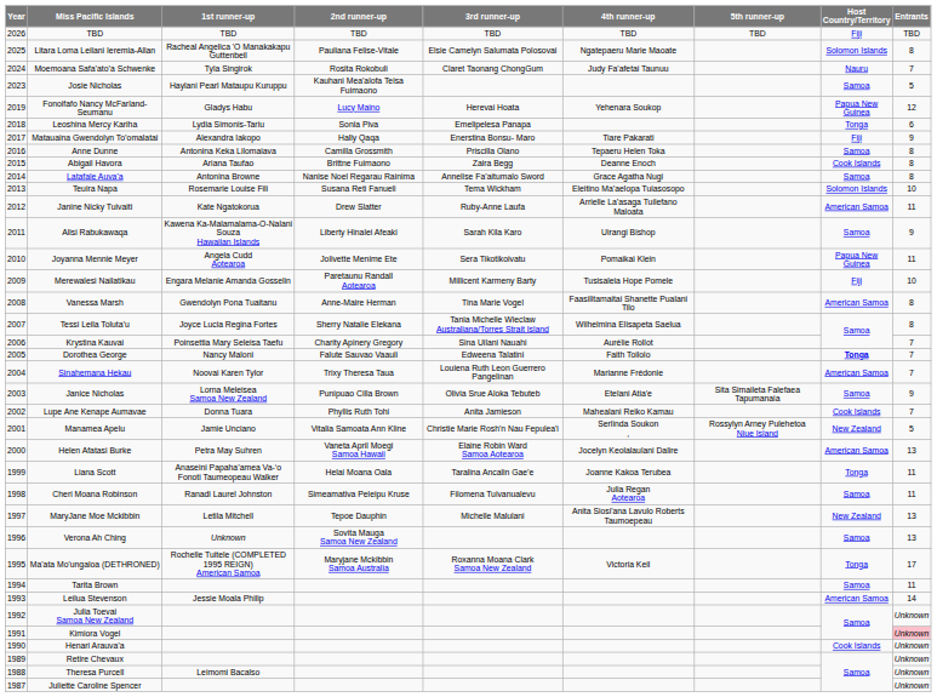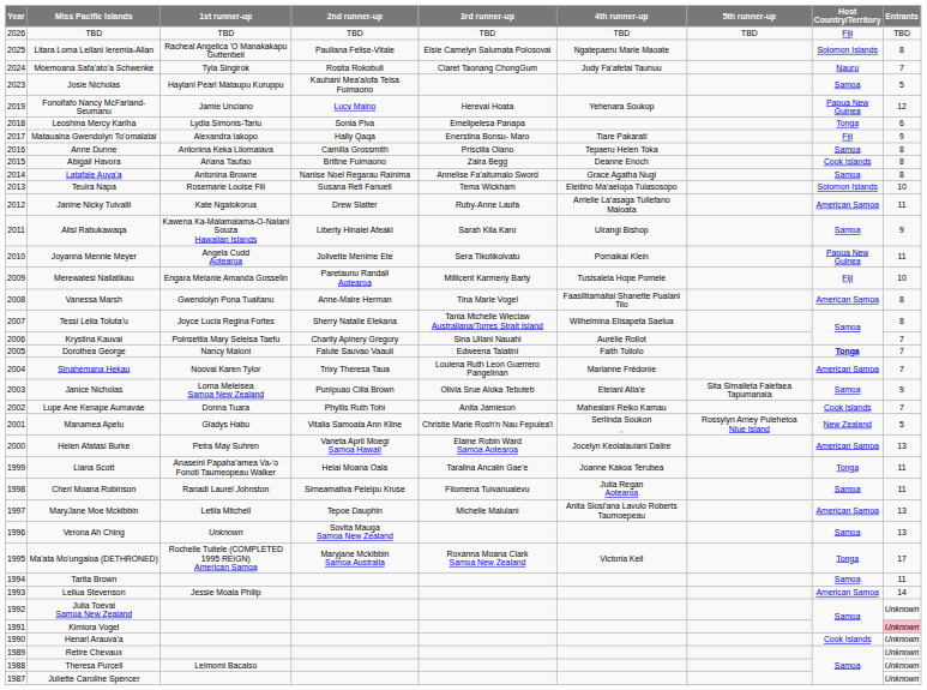 <table class="wikitable" style="font-size:70%; text-align:center;">
 <tr>
 <th style="background-color:#787878;color:#FFFFFF;">Year</th>
 <th style="background-color:#787878;color:#FFFFFF;" width="320"><strong>Miss Pacific Islands<br></strong></th>
 <th style="background-color:#787878;color:#FFFFFF;" width="320">1st runner-up<br></th>
 <th style="background-color:#787878;color:#FFFFFF;" width="320">2nd runner-up<br></th>
 <th style="background-color:#787878;color:#FFFFFF;" width="320">3rd runner-up<br></th>
 <th style="background-color:#787878;color:#FFFFFF;" width="320">4th runner-up<br></th>
 <th style="background-color:#787878;color:#FFFFFF;" width="320">5th runner-up<br></th>
 <th style="background-color:#787878;color:#FFFFFF;">Host Country/Territory</th>
 <th style="background-color:#787878;color:#FFFFFF;">Entrants</th>
 </tr>
 <tr>
 <td>2026</td>
 <td>TBD</td>
 <td>TBD</td>
 <td>TBD</td>
 <td>TBD</td>
 <td>TBD</td>
 <td>TBD</td>
 <td><a href='#'>Fiji</a></td>
 <td>TBD</td>
 </tr>
 <tr>
 <td>2025</td>
 <td>Litara Loma Leilani Ieremia-Allan<br> </td>
 <td>Racheal Angelica 'O Manakakapu Guttenbeil<br></td>
 <td>Pauliana Felise-Vitale<br></td>
 <td>Elsie Camelyn Salumata Polosovai<br></td>
 <td>Ngatepaeru Marie Maoate<br></td>
 <td></td>
 <td><a href='#'>Solomon Islands</a></td>
 <td>8</td>
 </tr>
 <tr>
 <td>2024</td>
 <td>Moemoana Safa’ato’a Schwenke<br></td>
 <td>Tyla Singirok<br></td>
 <td>Rosita Rokobuli<br></td>
 <td>Claret Taonang ChongGum<br></td>
 <td>Judy Fa'afetai Taunuu<br></td>
 <td></td>
 <td><a href='#'>Nauru</a></td>
 <td>7</td>
 </tr>
 <tr>
 <td>2023</td>
 <td>Josie Nicholas<br></td>
 <td>Haylani Pearl Mataupu Kuruppu<br></td>
 <td>Kauhani Mea'alofa Teisa Fuimaono<br></td>
 <td></td>
 <td></td>
 <td></td>
 <td><a href='#'>Samoa</a></td>
 <td>5</td>
 </tr>
 <tr>
 <td>2019</td>
 <td>Fonoifafo Nancy McFarland-Seumanu<br></td>
-<td>Gladys Habu<br></td>
+<td>Jamie Unciano<br></td>
 <td><a href='#'>Lucy Maino</a><br></td>
 <td>Herevai Hoata<br></td>
 <td>Yehenara Soukop<br></td>
 <td></td>
 <td><a href='#'>Papua New Guinea</a></td>
 <td>12</td>
 </tr>
 <tr>
 <td>2018</td>
 <td>Leoshina Mercy Kariha<br></td>
 <td>Lydia Simonis-Tariu<br></td>
 <td>Sonia Piva<br></td>
 <td>Emelipelesa Panapa<br></td>
 <td></td>
 <td></td>
 <td><a href='#'>Tonga</a></td>
 <td>6</td>
 </tr>
 <tr>
 <td>2017</td>
 <td>Matauaina Gwendolyn To’omalatai<br></td>
 <td>Alexandra Iakopo<br></td>
 <td>Hally Qaqa<br></td>
 <td>Enerstina Bonsu- Maro<br></td>
 <td>Tiare Pakarati<br></td>
 <td></td>
 <td><a href='#'>Fiji</a></td>
 <td>9</td>
 </tr>
 <tr>
 <td>2016</td>
 <td>Anne Dunne<br></td>
 <td>Antonina Keka Lilomaiava <br></td>
 <td>Camilla Grossmith<br></td>
 <td>Priscilla Olano<br></td>
 <td>Tepaeru Helen Toka<br></td>
 <td></td>
 <td><a href='#'>Samoa</a></td>
 <td>8</td>
 </tr>
 <tr>
 <td>2015</td>
 <td>Abigail Havora<br></td>
 <td>Ariana Taufao<br></td>
 <td>Brittne Fuimaono<br></td>
 <td>Zaira Begg<br></td>
 <td>Deanne Enoch<br></td>
 <td></td>
 <td><a href='#'>Cook Islands</a></td>
 <td>8</td>
 </tr>
 <tr>
 <td>2014</td>
 <td><a href='#'>Latafale Auva'a</a><br></td>
 <td>Antonina Browne<br></td>
 <td>Nanise Noel Regarau Rainima<br></td>
 <td>Annelise Fa’aitumalo Sword<br></td>
 <td>Grace Agatha Nugi<br></td>
 <td></td>
 <td><a href='#'>Samoa</a></td>
 <td>8</td>
 </tr>
 <tr>
 <td>2013</td>
 <td>Teuira Napa<br></td>
 <td>Rosemarie Louise Fili<br></td>
 <td>Susana Reti Fanueli<br></td>
 <td>Tema Wickham<br></td>
 <td>Eleitino Ma’aelopa Tuiasosopo<br></td>
 <td></td>
 <td><a href='#'>Solomon Islands</a></td>
 <td>10</td>
 </tr>
 <tr>
 <td>2012</td>
 <td>Janine Nicky Tuivaiti<br></td>
 <td>Kate Ngatokorua<br></td>
 <td>Drew Slatter<br></td>
 <td>Ruby-Anne Laufa<br></td>
 <td>Arrielle La’asaga Tuilefano Maloata<br></td>
 <td></td>
 <td><a href='#'>American Samoa</a></td>
 <td>11</td>
 </tr>
 <tr>
 <td>2011</td>
 <td>Alisi Rabukawaqa<br></td>
 <td>Kawena Ka-Malamalama-O-Nalani Souza<br> <a href='#'>Hawaiian Islands</a></td>
 <td>Liberty Hinalei Afeaki<br></td>
 <td>Sarah Kila Karo<br></td>
 <td>Uirangi Bishop<br></td>
 <td></td>
 <td><a href='#'>Samoa</a></td>
 <td>9</td>
 </tr>
 <tr>
 <td>2010</td>
 <td>Joyanna Mennie Meyer<br></td>
 <td>Angela Cudd<br> <a href='#'>Aotearoa</a></td>
 <td>Jolivette Menime Ete<br></td>
 <td>Sera Tikotikoivatu<br></td>
 <td>Pomaikai Klein<br></td>
 <td></td>
 <td><a href='#'>Papua New Guinea</a></td>
 <td>11</td>
 </tr>
 <tr>
 <td>2009</td>
 <td>Merewalesi Nailatikau<br></td>
 <td>Engara Melanie Amanda Gosselin<br></td>
 <td>Paretaunu Randall<br> <a href='#'>Aotearoa</a></td>
 <td>Millicent Karmeny Barty<br></td>
 <td>Tusisaleia Hope Pomele<br></td>
 <td></td>
 <td><a href='#'>Fiji</a></td>
 <td>10</td>
 </tr>
 <tr>
 <td>2008</td>
 <td>Vanessa Marsh<br></td>
 <td>Gwendolyn Pona Tuaitanu<br></td>
 <td>Anne-Maire Herman<br></td>
 <td>Tina Marie Vogel<br></td>
 <td>Faasilitamaitai Shanette Pualani Tilo<br></td>
 <td></td>
 <td><a href='#'>American Samoa</a></td>
 <td>8</td>
 </tr>
 <tr>
 <td>2007</td>
 <td>Tessi Leila Toluta’u<br></td>
 <td>Joyce Lucia Regina Fortes<br></td>
 <td>Sherry Natalie Elekana<br></td>
 <td>Tania Michelle Wieclaw<br> <a href='#'>Australiana/Torres Strait Island</a></td>
 <td>Wilhelmina Elisapeta Saelua<br></td>
 <td></td>
 <td rowspan="2"><a href='#'>Samoa</a></td>
 <td>8</td>
 </tr>
 <tr>
 <td>2006</td>
 <td>Krystina Kauvai<br></td>
 <td>Poinsettia Mary Seleisa Taefu<br></td>
 <td>Charity Apinery Gregory<br></td>
 <td>Sina Uilani Nauahi<br></td>
 <td>Aurélie Rollot<br></td>
 <td></td>
 <td>7</td>
 </tr>
 <tr>
 <td>2005</td>
 <td>Dorothea George<br></td>
 <td>Nancy Maloni<br></td>
 <td>Falute Sauvao Vaauli<br></td>
 <td>Edweena Talatini<br></td>
 <td>Faith Toilolo<br></td>
 <td></td>
 <td><strong><a href='#'>Tonga</a></strong></td>
 <td>7</td>
 </tr>
 <tr>
 <td>2004</td>
 <td><a href='#'>Sinahemana Hekau</a><br></td>
 <td>Noovai Karen Tylor<br></td>
 <td>Trixy Theresa Taua<br></td>
 <td>Louiena Ruth Leon Guerrero Pangelinan<br></td>
 <td>Marianne Frédonie<br></td>
 <td></td>
 <td><a href='#'>American Samoa</a></td>
 <td>7</td>
 </tr>
 <tr>
 <td>2003</td>
 <td>Janice Nicholas<br></td>
 <td>Lorna Meleisea<br> <a href='#'>Samoa New Zealand</a></td>
 <td>Punipuao Cilla Brown<br></td>
 <td>Olivia Srue Aloka Tebuteb<br></td>
 <td>Etelani Atia'e<br></td>
 <td>Sita Simaileta Falefaea Tapumanaia<br></td>
 <td><a href='#'>Samoa</a></td>
 <td>9</td>
 </tr>
 <tr>
 <td>2002</td>
 <td>Lupe Ane Kenape Aumavae<br></td>
 <td>Donna Tuara<br></td>
 <td>Phyllis Ruth Tohi<br></td>
 <td>Anita Jamieson<br></td>
 <td>Mahealani Reiko Kamau<br></td>
 <td></td>
 <td><a href='#'>Cook Islands</a></td>
 <td>7</td>
 </tr>
 <tr>
 <td>2001</td>
 <td>Manamea Apelu<br></td>
-<td>Jamie Unciano<br></td>
+<td>Gladys Habu<br></td>
 <td>Vitalia Samoata Ann Kline<br></td>
 <td>Christie Marie Rosh'n Nau Fepulea'i<br></td>
 <td>Serlinda Soukon<br>, </td>
 <td>Rossylyn Arney Pulehetoa<br> <a href='#'>Niue Island</a></td>
 <td><a href='#'>New Zealand</a></td>
 <td>5</td>
 </tr>
 <tr>
 <td>2000</td>
 <td>Helen Afatasi Burke<br></td>
 <td>Petra May Suhren<br></td>
 <td>Vaneta April Moegi<br> <a href='#'>Samoa Hawaii</a></td>
 <td>Elaine Robin Ward<br> <a href='#'>Samoa Aotearoa</a></td>
 <td>Jocelyn Keolalaulani Dalire<br></td>
 <td></td>
 <td><a href='#'>American Samoa</a></td>
 <td>13</td>
 </tr>
 <tr>
 <td>1999</td>
 <td>Liana Scott<br></td>
 <td>Anaseini Papaha’amea Va-‘o Fonoti Taumeopeau Walker<br></td>
 <td>Helai Moana Oala<br></td>
 <td>Taralina Ancalin Gae’e<br></td>
 <td>Joanne Kakoa Terubea<br></td>
 <td></td>
 <td><a href='#'>Tonga</a></td>
 <td>11</td>
 </tr>
 <tr>
 <td>1998</td>
 <td>Cheri Moana Robinson<br></td>
 <td>Ranadi Laurel Johnston<br></td>
 <td>Simeamativa Peleipu Kruse<br></td>
 <td>Filomena Tuivanualevu<br></td>
 <td>Julia Regan<br> <a href='#'>Aotearoa</a></td>
 <td></td>
 <td><a href='#'>Samoa</a></td>
 <td>11</td>
 </tr>
 <tr>
 <td>1997</td>
 <td>MaryJane Moe Mckibbin<br></td>
 <td>Letila Mitchell<br></td>
 <td>Tepoe Dauphin<br></td>
 <td>Michelle Malulani<br></td>
 <td>Anita Siosi'ana Lavulo Roberts Taumoepeau<br></td>
 <td></td>
-<td><a href='#'>New Zealand</a></td>
+<td><a href='#'>American Samoa</a></td>
 <td>13</td>
 </tr>
 <tr>
 <td>1996</td>
 <td>Verona Ah Ching<br></td>
 <td><em>Unknown</em><br></td>
 <td>Sovita Mauga<br> <a href='#'>Samoa New Zealand</a></td>
 <td></td>
 <td></td>
 <td></td>
 <td><a href='#'>Samoa</a></td>
 <td>13</td>
 </tr>
 <tr>
 <td>1995</td>
 <td>Ma'ata Mo'ungaloa (DETHRONED)<br></td>
 <td>Rochelle Tuitele (COMPLETED 1995 REIGN)<br> <a href='#'>American Samoa</a></td>
 <td>Maryjane Mckibbin<br> <a href='#'>Samoa Australia</a></td>
 <td>Roxanna Moana Clark<br> <a href='#'>Samoa New Zealand</a></td>
 <td>Victoria Keil<br></td>
 <td></td>
 <td><a href='#'>Tonga</a></td>
 <td>17</td>
 </tr>
 <tr>
 <td>1994</td>
 <td>Tarita Brown<br></td>
 <td></td>
 <td></td>
 <td></td>
 <td></td>
 <td></td>
 <td><a href='#'>Samoa</a></td>
 <td>11</td>
 </tr>
 <tr>
 <td>1993</td>
 <td>Leilua Stevenson<br></td>
 <td>Jessie Moala Philip<br></td>
 <td></td>
 <td></td>
 <td></td>
 <td></td>
 <td><a href='#'>American Samoa</a></td>
 <td>14</td>
 </tr>
 <tr>
 <td>1992</td>
 <td>Julia Toevai<br> <a href='#'>Samoa New Zealand</a></td>
 <td></td>
 <td></td>
 <td></td>
 <td></td>
 <td></td>
 <td rowspan="2"><a href='#'>Samoa</a></td>
 <td><em>Unknown</em></td>
 </tr>
 <tr>
 <td>1991</td>
 <td>Kimiora Vogel<br></td>
 <td></td>
 <td></td>
 <td></td>
 <td></td>
 <td></td>
 <td style="background: pink;"><em>Unknown</em></td>
 </tr>
 <tr>
 <td>1990</td>
 <td>Henari Arauva’a<br></td>
 <td></td>
 <td></td>
 <td></td>
 <td></td>
 <td></td>
 <td><a href='#'>Cook Islands</a></td>
 <td><em>Unknown</em></td>
 </tr>
 <tr>
 <td>1989</td>
 <td>Retire Chevaux<br></td>
 <td></td>
 <td></td>
 <td></td>
 <td></td>
 <td></td>
 <td rowspan="3"><a href='#'>Samoa</a></td>
 <td><em>Unknown</em></td>
 </tr>
 <tr>
 <td>1988</td>
 <td>Theresa Purcell<br></td>
 <td>Leimomi Bacalso<br></td>
 <td></td>
 <td></td>
 <td></td>
 <td></td>
 <td><em>Unknown</em></td>
 </tr>
 <tr>
 <td>1987</td>
 <td>Juliette Caroline Spencer<br></td>
 <td></td>
 <td></td>
 <td></td>
 <td></td>
 <td></td>
 <td><em>Unknown</em></td>
 </tr>
 </table>
